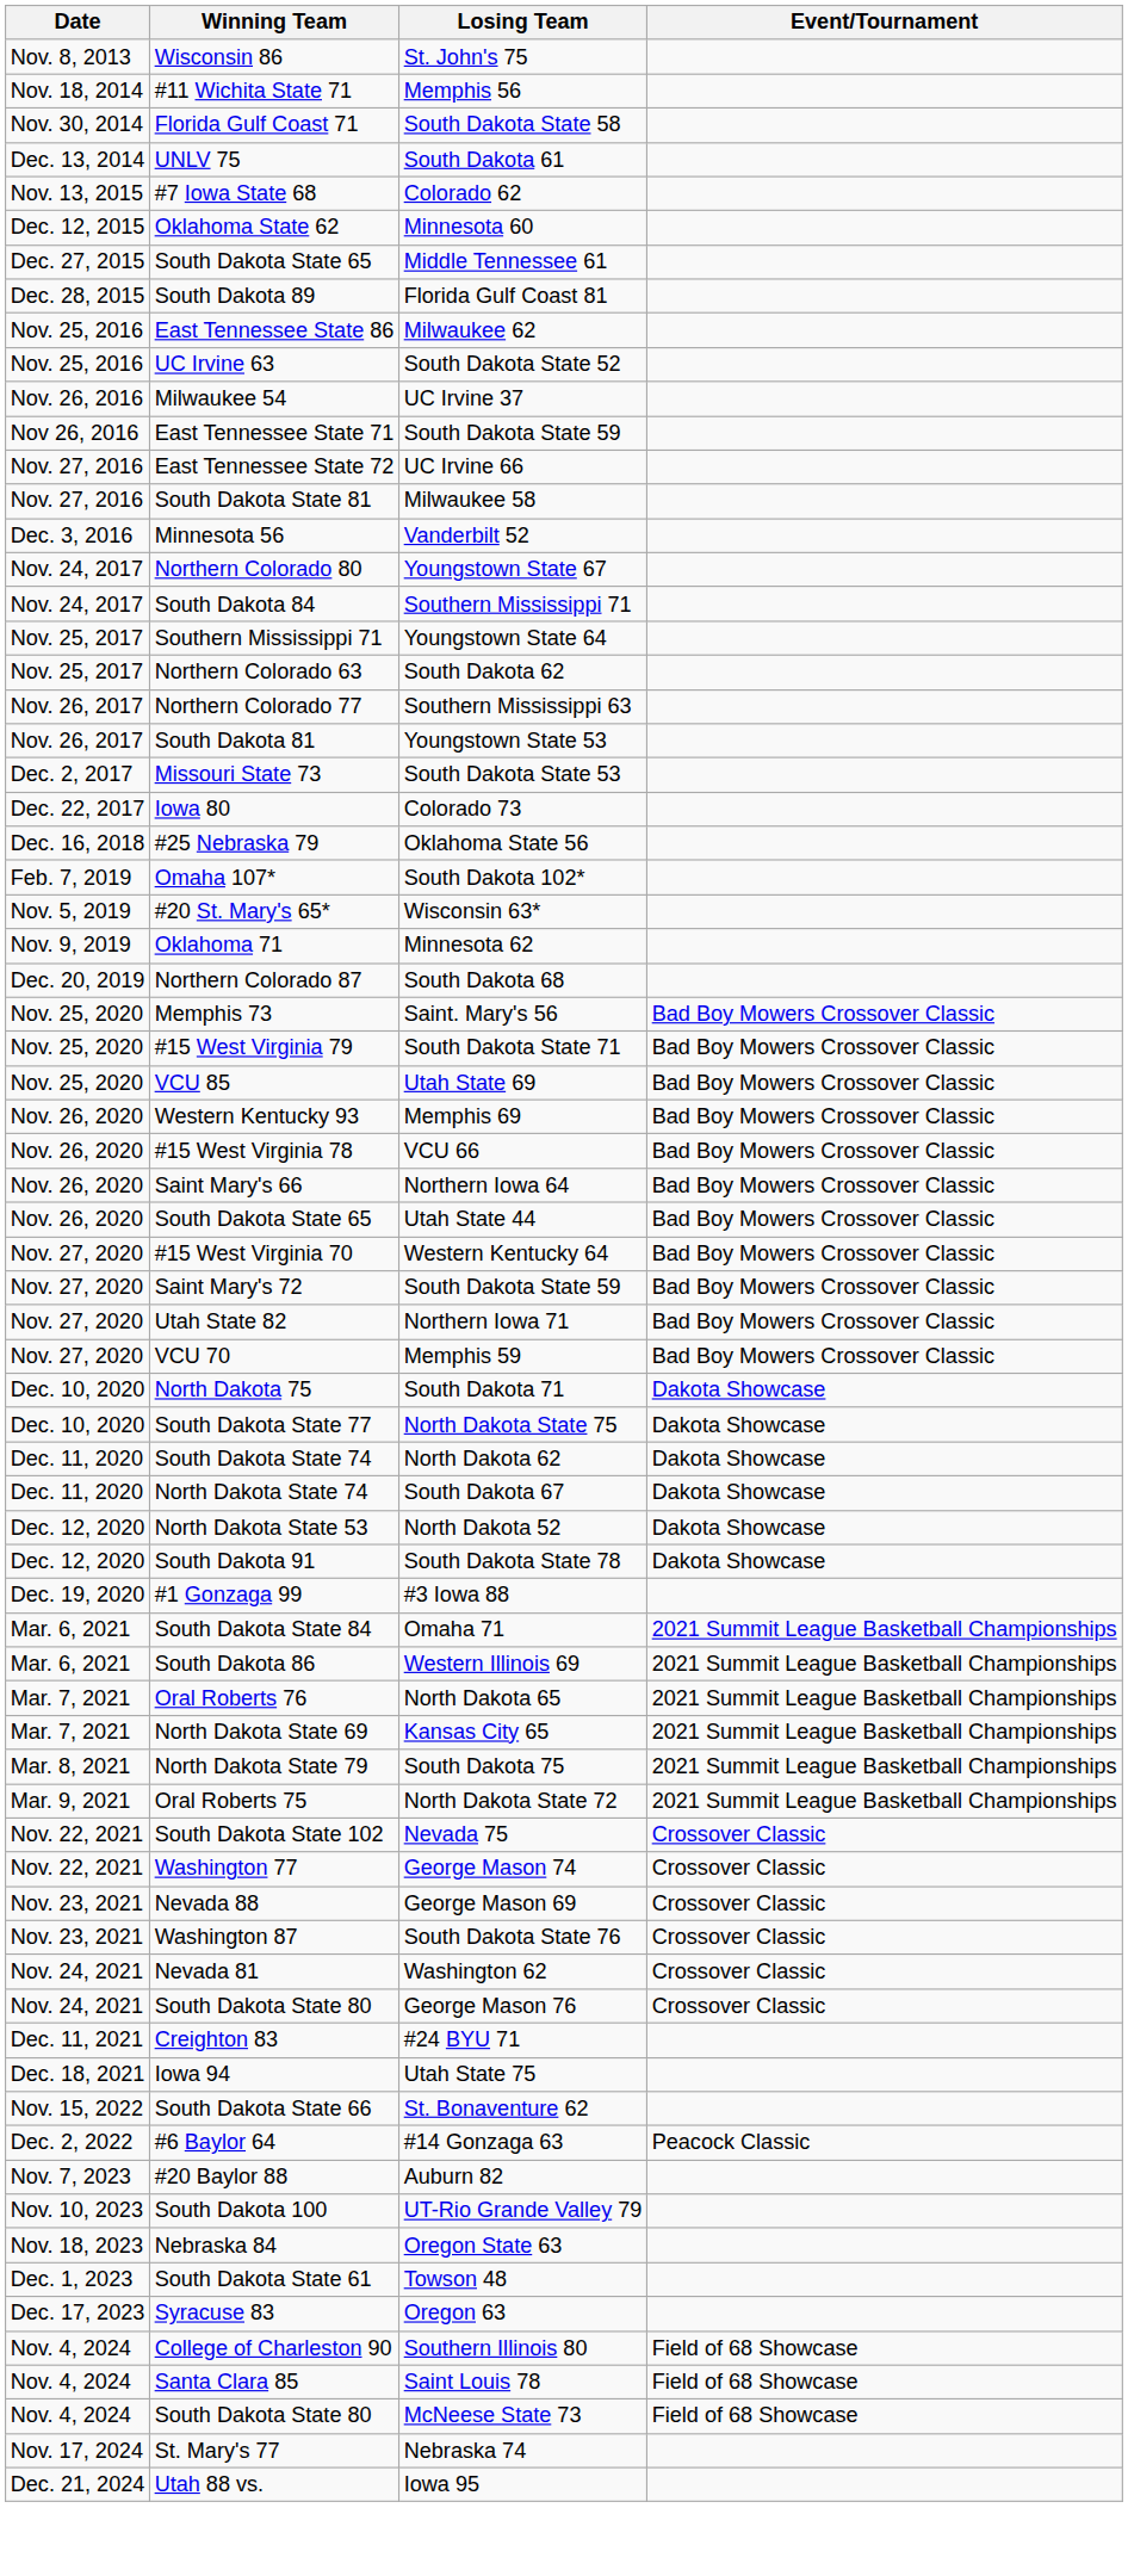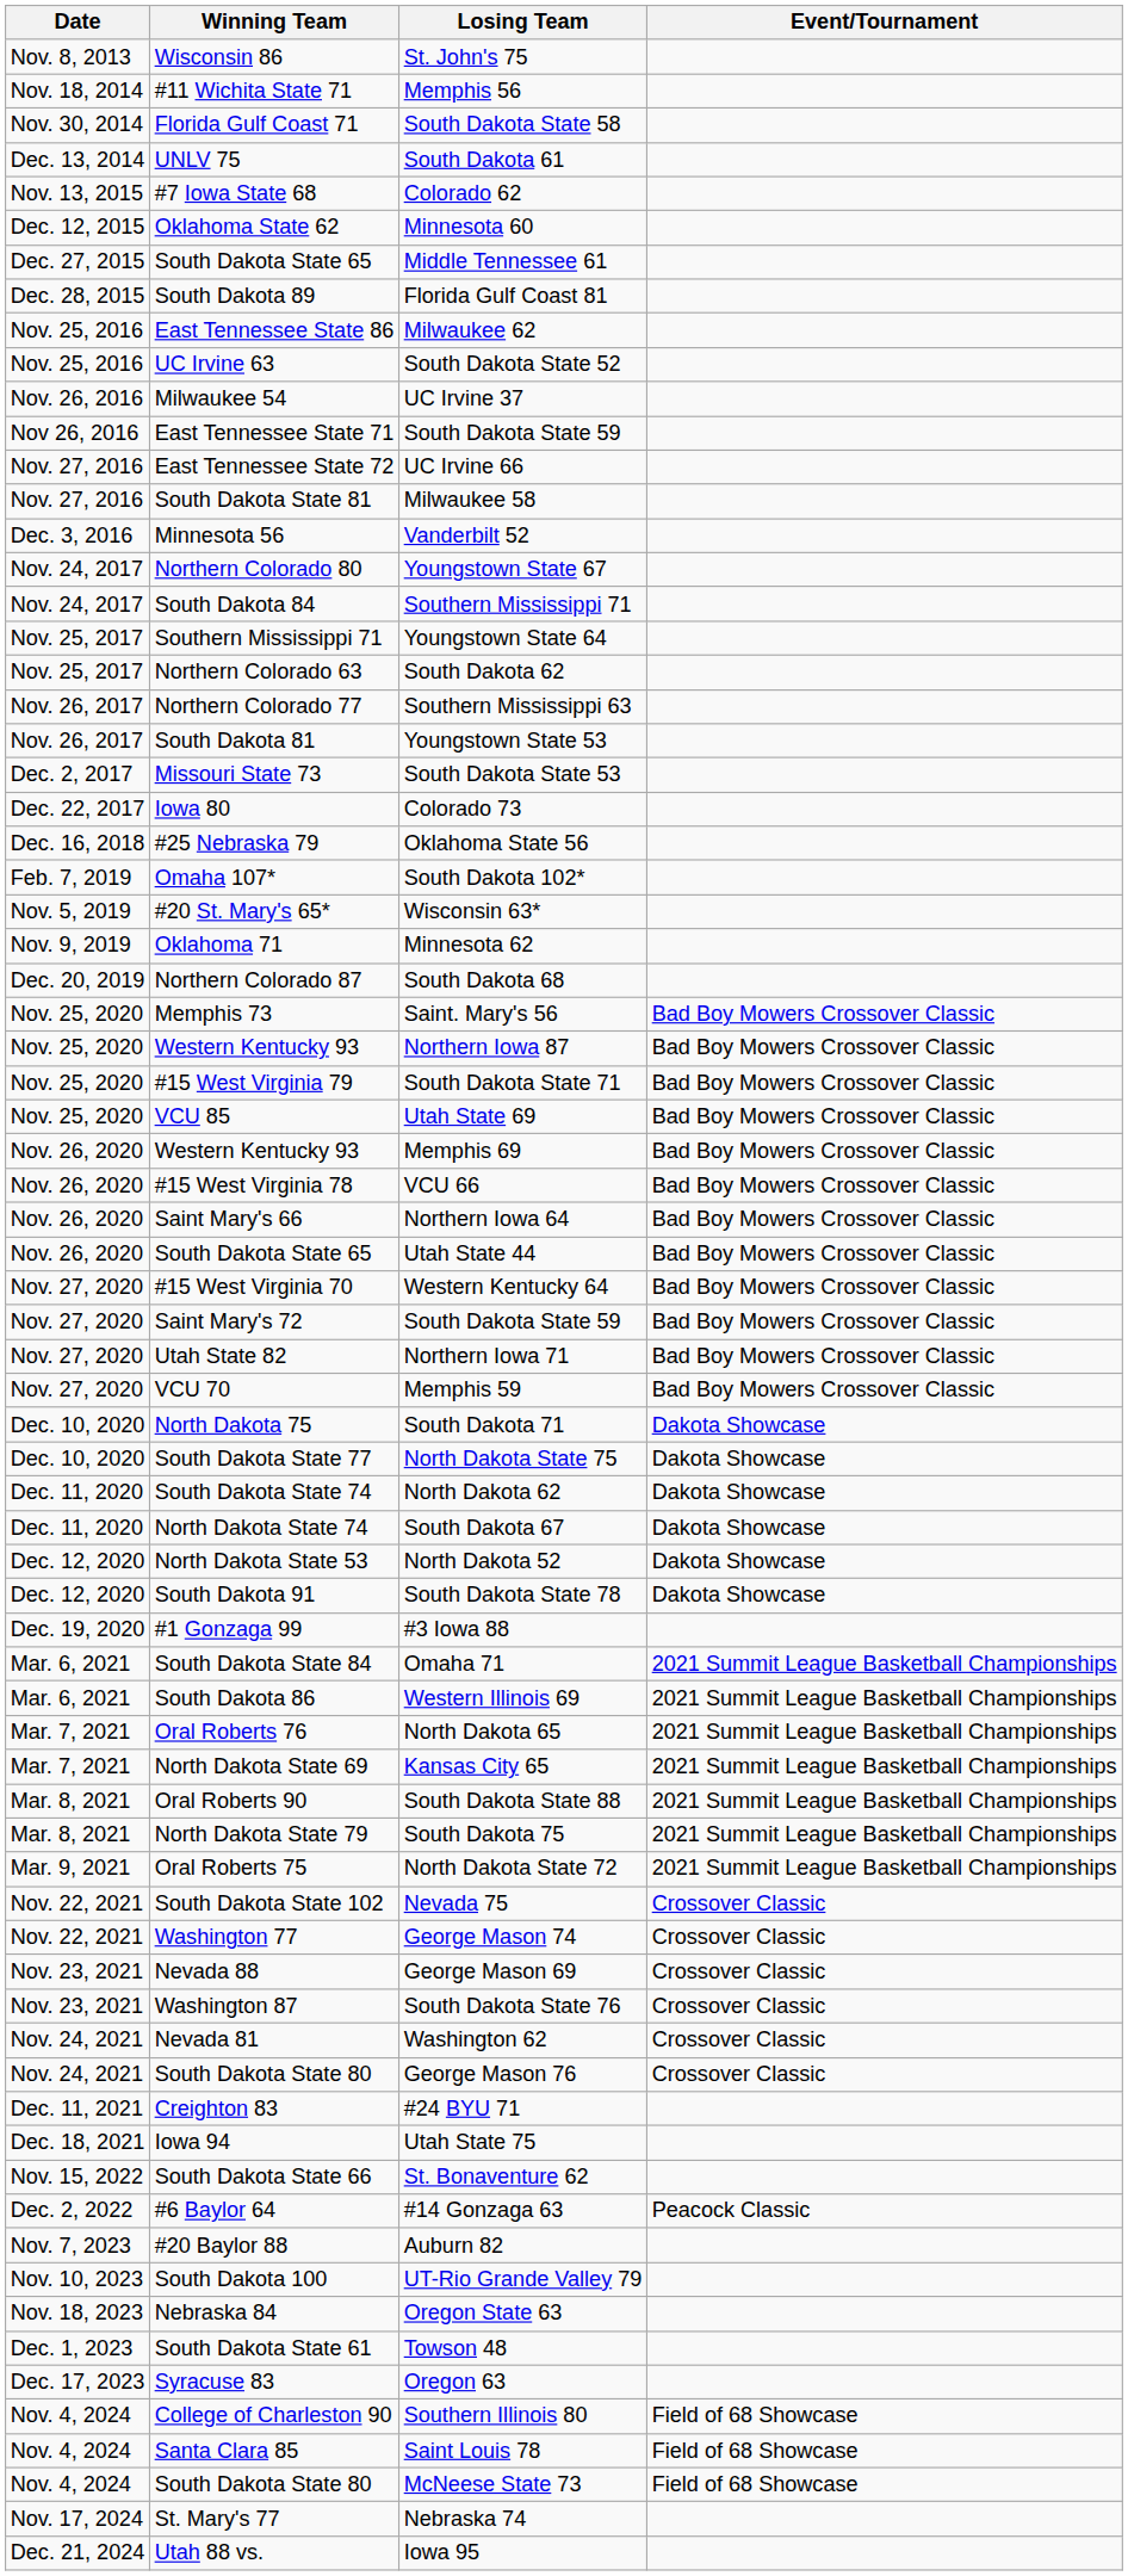 <table class="wikitable">
 <tr>
 <th>Date</th>
 <th>Winning Team</th>
 <th>Losing Team</th>
 <th>Event/Tournament</th>
 </tr>
 <tr>
 <td>Nov. 8, 2013</td>
 <td><a href='#'>Wisconsin</a> 86</td>
 <td><a href='#'>St. John's</a> 75</td>
 <td></td>
 </tr>
 <tr>
 <td>Nov. 18, 2014</td>
 <td>#11 <a href='#'>Wichita State</a> 71</td>
 <td><a href='#'>Memphis</a> 56</td>
 <td></td>
 </tr>
 <tr>
 <td>Nov. 30, 2014</td>
 <td><a href='#'>Florida Gulf Coast</a> 71</td>
 <td><a href='#'>South Dakota State</a> 58</td>
 <td></td>
 </tr>
 <tr>
 <td>Dec. 13, 2014</td>
 <td><a href='#'>UNLV</a> 75</td>
 <td><a href='#'>South Dakota</a> 61</td>
 <td></td>
 </tr>
 <tr>
 <td>Nov. 13, 2015</td>
 <td>#7 <a href='#'>Iowa State</a> 68</td>
 <td><a href='#'>Colorado</a> 62</td>
 <td></td>
 </tr>
 <tr>
 <td>Dec. 12, 2015</td>
 <td><a href='#'>Oklahoma State</a> 62</td>
 <td><a href='#'>Minnesota</a> 60</td>
 <td></td>
 </tr>
 <tr>
 <td>Dec. 27, 2015</td>
 <td>South Dakota State 65</td>
 <td><a href='#'>Middle Tennessee</a> 61</td>
 <td></td>
 </tr>
 <tr>
 <td>Dec. 28, 2015</td>
 <td>South Dakota 89</td>
 <td>Florida Gulf Coast 81</td>
 <td></td>
 </tr>
 <tr>
 <td>Nov. 25, 2016</td>
 <td><a href='#'>East Tennessee State</a> 86</td>
 <td><a href='#'>Milwaukee</a> 62</td>
 <td></td>
 </tr>
 <tr>
 <td>Nov. 25, 2016</td>
 <td><a href='#'>UC Irvine</a> 63</td>
 <td>South Dakota State 52</td>
 <td></td>
 </tr>
 <tr>
 <td>Nov. 26, 2016</td>
 <td>Milwaukee 54</td>
 <td>UC Irvine 37</td>
 <td></td>
 </tr>
 <tr>
 <td>Nov 26, 2016</td>
 <td>East Tennessee State 71</td>
 <td>South Dakota State 59</td>
 <td></td>
 </tr>
 <tr>
 <td>Nov. 27, 2016</td>
 <td>East Tennessee State 72</td>
 <td>UC Irvine 66</td>
 <td></td>
 </tr>
 <tr>
 <td>Nov. 27, 2016</td>
 <td>South Dakota State 81</td>
 <td>Milwaukee 58</td>
 <td></td>
 </tr>
 <tr>
 <td>Dec. 3, 2016</td>
 <td>Minnesota 56</td>
 <td><a href='#'>Vanderbilt</a> 52</td>
 <td></td>
 </tr>
 <tr>
 <td>Nov. 24, 2017</td>
 <td><a href='#'>Northern Colorado</a> 80</td>
 <td><a href='#'>Youngstown State</a> 67</td>
 <td></td>
 </tr>
 <tr>
 <td>Nov. 24, 2017</td>
 <td>South Dakota 84</td>
 <td><a href='#'>Southern Mississippi</a> 71</td>
 <td></td>
 </tr>
 <tr>
 <td>Nov. 25, 2017</td>
 <td>Southern Mississippi 71</td>
 <td>Youngstown State 64</td>
 <td></td>
 </tr>
 <tr>
 <td>Nov. 25, 2017</td>
 <td>Northern Colorado 63</td>
 <td>South Dakota 62</td>
 <td></td>
 </tr>
 <tr>
 <td>Nov. 26, 2017</td>
 <td>Northern Colorado 77</td>
 <td>Southern Mississippi 63</td>
 <td></td>
 </tr>
 <tr>
 <td>Nov. 26, 2017</td>
 <td>South Dakota 81</td>
 <td>Youngstown State 53</td>
 <td></td>
 </tr>
 <tr>
 <td>Dec. 2, 2017</td>
 <td><a href='#'>Missouri State</a> 73</td>
 <td>South Dakota State 53</td>
 <td></td>
 </tr>
 <tr>
 <td>Dec. 22, 2017</td>
 <td><a href='#'>Iowa</a> 80</td>
 <td>Colorado 73</td>
 <td></td>
 </tr>
 <tr>
 <td>Dec. 16, 2018</td>
 <td>#25 <a href='#'>Nebraska</a> 79</td>
 <td>Oklahoma State 56</td>
 <td></td>
 </tr>
 <tr>
 <td>Feb. 7, 2019</td>
 <td><a href='#'>Omaha</a> 107*</td>
 <td>South Dakota 102*</td>
 <td></td>
 </tr>
 <tr>
 <td>Nov. 5, 2019</td>
 <td>#20 <a href='#'>St. Mary's</a> 65*</td>
 <td>Wisconsin 63*</td>
 <td></td>
 </tr>
 <tr>
 <td>Nov. 9, 2019</td>
 <td><a href='#'>Oklahoma</a> 71</td>
 <td>Minnesota 62</td>
 <td></td>
 </tr>
 <tr>
 <td>Dec. 20, 2019</td>
 <td>Northern Colorado 87</td>
 <td>South Dakota 68</td>
 <td></td>
 </tr>
 <tr>
 <td>Nov. 25, 2020</td>
 <td>Memphis 73</td>
 <td>Saint. Mary's 56</td>
 <td><a href='#'>Bad Boy Mowers Crossover Classic</a></td>
 </tr>
 <tr>
 <td>Nov. 25, 2020</td>
+<td><a href='#'>Western Kentucky</a> 93</td>
+<td><a href='#'>Northern Iowa</a> 87</td>
+<td>Bad Boy Mowers Crossover Classic</td>
+</tr>
+<tr>
+<td>Nov. 25, 2020</td>
 <td>#15 <a href='#'>West Virginia</a> 79</td>
 <td>South Dakota State 71</td>
 <td>Bad Boy Mowers Crossover Classic</td>
 </tr>
 <tr>
 <td>Nov. 25, 2020</td>
 <td><a href='#'>VCU</a> 85</td>
 <td><a href='#'>Utah State</a> 69</td>
 <td>Bad Boy Mowers Crossover Classic</td>
 </tr>
 <tr>
 <td>Nov. 26, 2020</td>
 <td>Western Kentucky 93</td>
 <td>Memphis 69</td>
 <td>Bad Boy Mowers Crossover Classic</td>
 </tr>
 <tr>
 <td>Nov. 26, 2020</td>
 <td>#15 West Virginia 78</td>
 <td>VCU 66</td>
 <td>Bad Boy Mowers Crossover Classic</td>
 </tr>
 <tr>
 <td>Nov. 26, 2020</td>
 <td>Saint Mary's 66</td>
 <td>Northern Iowa 64</td>
 <td>Bad Boy Mowers Crossover Classic</td>
 </tr>
 <tr>
 <td>Nov. 26, 2020</td>
 <td>South Dakota State 65</td>
 <td>Utah State 44</td>
 <td>Bad Boy Mowers Crossover Classic</td>
 </tr>
 <tr>
 <td>Nov. 27, 2020</td>
 <td>#15 West Virginia 70</td>
 <td>Western Kentucky 64</td>
 <td>Bad Boy Mowers Crossover Classic</td>
 </tr>
 <tr>
 <td>Nov. 27, 2020</td>
 <td>Saint Mary's 72</td>
 <td>South Dakota State 59</td>
 <td>Bad Boy Mowers Crossover Classic</td>
 </tr>
 <tr>
 <td>Nov. 27, 2020</td>
 <td>Utah State 82</td>
 <td>Northern Iowa 71</td>
 <td>Bad Boy Mowers Crossover Classic</td>
 </tr>
 <tr>
 <td>Nov. 27, 2020</td>
 <td>VCU 70</td>
 <td>Memphis 59</td>
 <td>Bad Boy Mowers Crossover Classic</td>
 </tr>
 <tr>
 <td>Dec. 10, 2020</td>
 <td><a href='#'>North Dakota</a> 75</td>
 <td>South Dakota 71</td>
 <td><a href='#'>Dakota Showcase</a></td>
 </tr>
 <tr>
 <td>Dec. 10, 2020</td>
 <td>South Dakota State 77</td>
 <td><a href='#'>North Dakota State</a> 75</td>
 <td>Dakota Showcase</td>
 </tr>
 <tr>
 <td>Dec. 11, 2020</td>
 <td>South Dakota State 74</td>
 <td>North Dakota 62</td>
 <td>Dakota Showcase</td>
 </tr>
 <tr>
 <td>Dec. 11, 2020</td>
 <td>North Dakota State 74</td>
 <td>South Dakota 67</td>
 <td>Dakota Showcase</td>
 </tr>
 <tr>
 <td>Dec. 12, 2020</td>
 <td>North Dakota State 53</td>
 <td>North Dakota 52</td>
 <td>Dakota Showcase</td>
 </tr>
 <tr>
 <td>Dec. 12, 2020</td>
 <td>South Dakota 91</td>
 <td>South Dakota State 78</td>
 <td>Dakota Showcase</td>
 </tr>
 <tr>
 <td>Dec. 19, 2020</td>
 <td>#1 <a href='#'>Gonzaga</a> 99</td>
 <td>#3 Iowa 88</td>
 <td></td>
 </tr>
 <tr>
 <td>Mar. 6, 2021</td>
 <td>South Dakota State 84</td>
 <td>Omaha 71</td>
 <td><a href='#'>2021 Summit League Basketball Championships</a></td>
 </tr>
 <tr>
 <td>Mar. 6, 2021</td>
 <td>South Dakota 86</td>
 <td><a href='#'>Western Illinois</a> 69</td>
 <td>2021 Summit League Basketball Championships</td>
 </tr>
 <tr>
 <td>Mar. 7, 2021</td>
 <td><a href='#'>Oral Roberts</a> 76</td>
 <td>North Dakota 65</td>
 <td>2021 Summit League Basketball Championships</td>
 </tr>
 <tr>
 <td>Mar. 7, 2021</td>
 <td>North Dakota State 69</td>
 <td><a href='#'>Kansas City</a> 65</td>
+<td>2021 Summit League Basketball Championships</td>
+</tr>
+<tr>
+<td>Mar. 8, 2021</td>
+<td>Oral Roberts 90</td>
+<td>South Dakota State 88</td>
 <td>2021 Summit League Basketball Championships</td>
 </tr>
 <tr>
 <td>Mar. 8, 2021</td>
 <td>North Dakota State 79</td>
 <td>South Dakota 75</td>
 <td>2021 Summit League Basketball Championships</td>
 </tr>
 <tr>
 <td>Mar. 9, 2021</td>
 <td>Oral Roberts 75</td>
 <td>North Dakota State 72</td>
 <td>2021 Summit League Basketball Championships</td>
 </tr>
 <tr>
 <td>Nov. 22, 2021</td>
 <td>South Dakota State 102</td>
 <td><a href='#'>Nevada</a> 75</td>
 <td><a href='#'>Crossover Classic</a></td>
 </tr>
 <tr>
 <td>Nov. 22, 2021</td>
 <td><a href='#'>Washington</a> 77</td>
 <td><a href='#'>George Mason</a> 74</td>
 <td>Crossover Classic</td>
 </tr>
 <tr>
 <td>Nov. 23, 2021</td>
 <td>Nevada 88</td>
 <td>George Mason 69</td>
 <td>Crossover Classic</td>
 </tr>
 <tr>
 <td>Nov. 23, 2021</td>
 <td>Washington 87</td>
 <td>South Dakota State 76</td>
 <td>Crossover Classic</td>
 </tr>
 <tr>
 <td>Nov. 24, 2021</td>
 <td>Nevada 81</td>
 <td>Washington 62</td>
 <td>Crossover Classic</td>
 </tr>
 <tr>
 <td>Nov. 24, 2021</td>
 <td>South Dakota State 80</td>
 <td>George Mason 76</td>
 <td>Crossover Classic</td>
 </tr>
 <tr>
 <td>Dec. 11, 2021</td>
 <td><a href='#'>Creighton</a> 83</td>
 <td>#24 <a href='#'>BYU</a> 71</td>
 <td></td>
 </tr>
 <tr>
 <td>Dec. 18, 2021</td>
 <td>Iowa 94</td>
 <td>Utah State 75</td>
 <td></td>
 </tr>
 <tr>
 <td>Nov. 15, 2022</td>
 <td>South Dakota State 66</td>
 <td><a href='#'>St. Bonaventure</a> 62</td>
 <td></td>
 </tr>
 <tr>
 <td>Dec. 2, 2022</td>
 <td>#6 <a href='#'>Baylor</a> 64</td>
 <td>#14 Gonzaga 63</td>
 <td>Peacock Classic</td>
 </tr>
 <tr>
 <td>Nov. 7, 2023</td>
 <td>#20 Baylor 88</td>
 <td>Auburn 82</td>
 <td></td>
 </tr>
 <tr>
 <td>Nov. 10, 2023</td>
 <td>South Dakota 100</td>
 <td><a href='#'>UT-Rio Grande Valley</a> 79</td>
 <td></td>
 </tr>
 <tr>
 <td>Nov. 18, 2023</td>
 <td>Nebraska 84</td>
 <td><a href='#'>Oregon State</a> 63</td>
 <td></td>
 </tr>
 <tr>
 <td>Dec. 1, 2023</td>
 <td>South Dakota State 61</td>
 <td><a href='#'>Towson</a> 48</td>
 <td></td>
 </tr>
 <tr>
 <td>Dec. 17, 2023</td>
 <td><a href='#'>Syracuse</a> 83</td>
 <td><a href='#'>Oregon</a> 63</td>
 <td></td>
 </tr>
 <tr>
 <td>Nov. 4, 2024</td>
 <td><a href='#'>College of Charleston</a> 90</td>
 <td><a href='#'>Southern Illinois</a> 80</td>
 <td>Field of 68 Showcase</td>
 </tr>
 <tr>
 <td>Nov. 4, 2024</td>
 <td><a href='#'>Santa Clara</a> 85</td>
 <td><a href='#'>Saint Louis</a> 78</td>
 <td>Field of 68 Showcase</td>
 </tr>
 <tr>
 <td>Nov. 4, 2024</td>
 <td>South Dakota State 80</td>
 <td><a href='#'>McNeese State</a> 73</td>
 <td>Field of 68 Showcase</td>
 </tr>
 <tr>
 <td>Nov. 17, 2024</td>
 <td>St. Mary's 77</td>
 <td>Nebraska 74</td>
 <td></td>
 </tr>
 <tr>
 <td>Dec. 21, 2024</td>
 <td><a href='#'>Utah</a> 88 vs.</td>
 <td>Iowa 95</td>
 </tr>
 </table>
